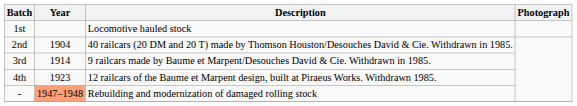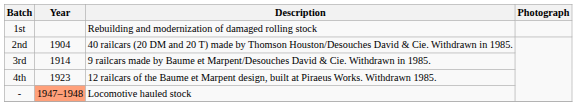 <table class="wikitable">
 <tr>
 <th>Batch</th>
 <th>Year</th>
 <th Left>Description</th>
 <th>Photograph</th>
 </tr>
 <tr>
 <td align="center">1st</td>
 <td></td>
-<td>Locomotive hauled stock</td>
+<td>Rebuilding and modernization of damaged rolling stock</td>
 <td></td>
 </tr>
 <tr>
 <td align="center">2nd</td>
 <td align="center">1904</td>
 <td>40 railcars (20 DM and 20 T) made by Thomson Houston/Desouches David & Cie. Withdrawn in 1985.</td>
 <td rowspan=4></td>
 </tr>
 <tr>
 <td align="center">3rd</td>
 <td align="center">1914</td>
 <td>9 railcars made by Baume et Marpent/Desouches David & Cie. Withdrawn in 1985.</td>
 </tr>
 <tr>
 <td align="center">4th</td>
 <td align="center">1923</td>
 <td>12 railcars of the Baume et Marpent design, built at Piraeus Works. Withdrawn 1985.</td>
 </tr>
 <tr>
 <td align="center">-</td>
 <td align="center" style="background: lightsalmon;">1947–1948</td>
-<td>Rebuilding and modernization of damaged rolling stock</td>
+<td>Locomotive hauled stock</td>
 </tr>
 <tr>
 </tr>
 </table>
